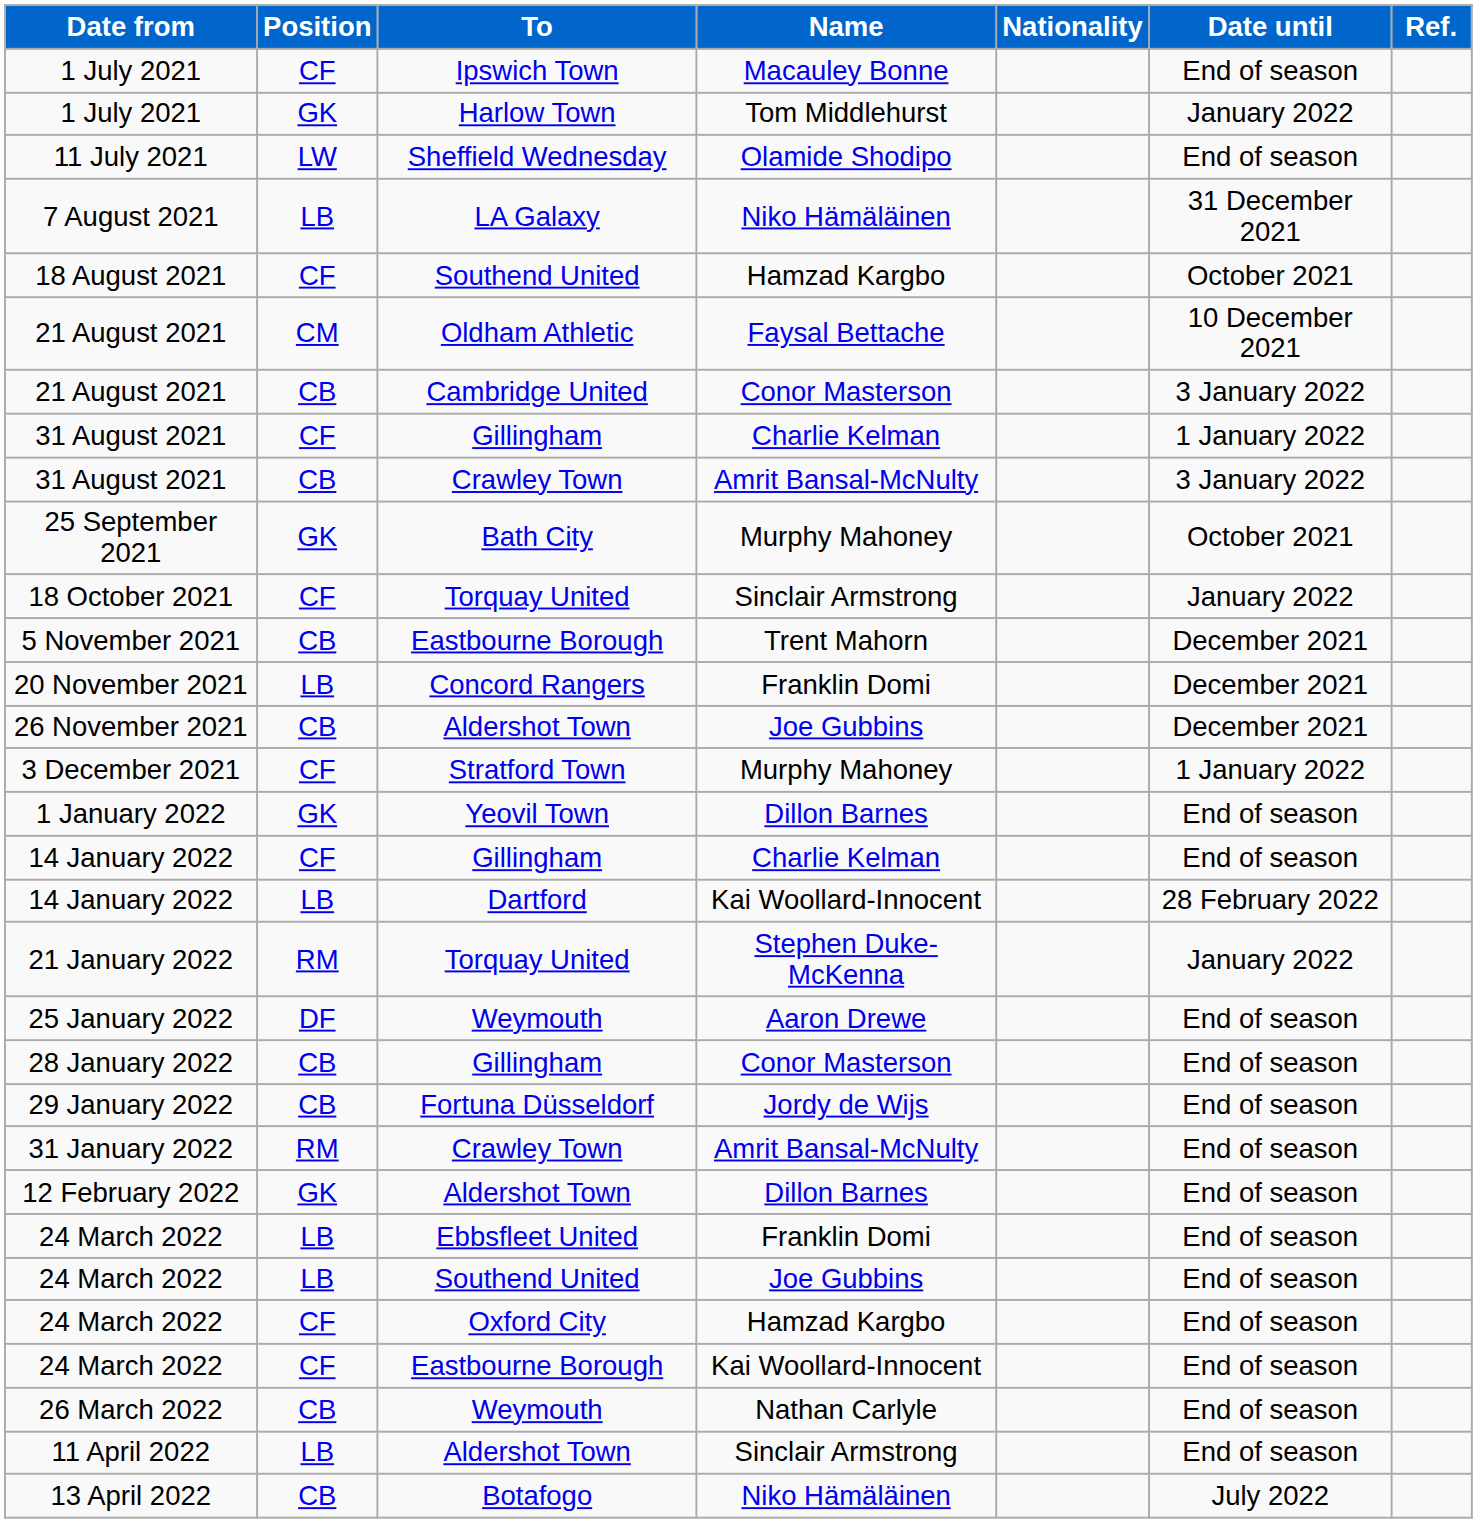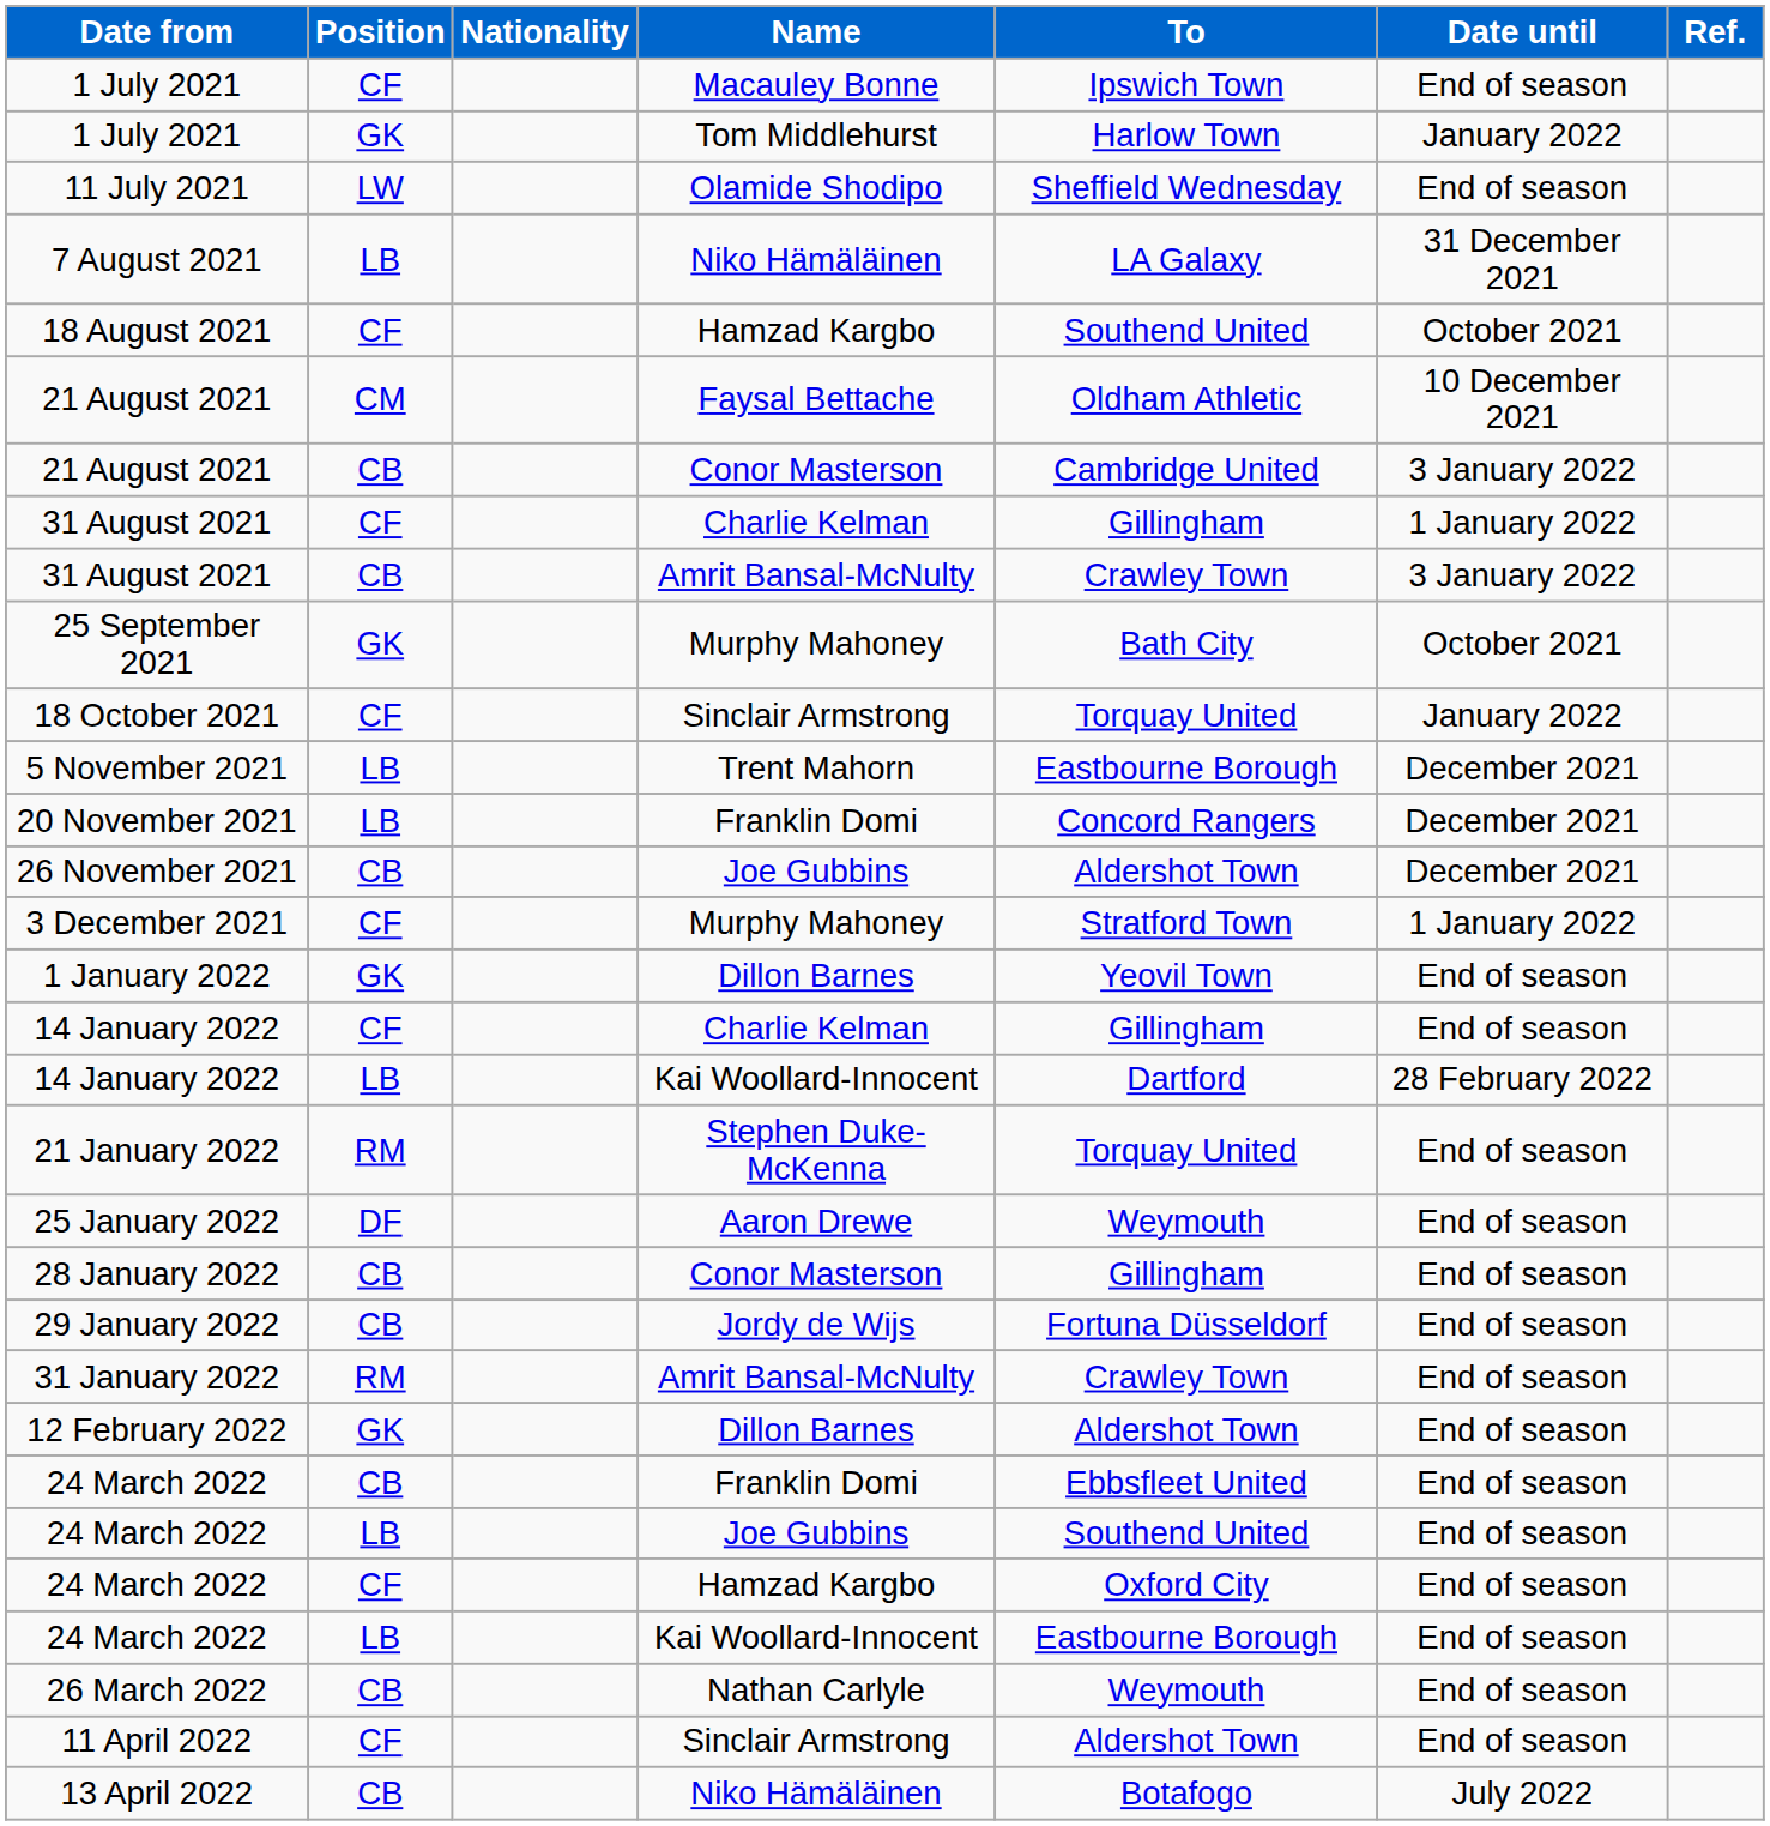 <table class="wikitable" style="text-align:center; font-size:90%; ">
 <tr>
 <th style="background:#0066CC; color:#FFFFFF; width:125px;">Date from</th>
 <th style="background:#0066CC; color:#FFFFFF; width:50px;">Position</th>
+<th style="background:#0066CC; color:#FFFFFF; width:50px;">Nationality</th>
+<th style="background:#0066CC; color:#FFFFFF; width:150px;">Name</th>
 <th style="background:#0066CC; color:#FFFFFF; width:160px;">To</th>
-<th style="background:#0066CC; color:#FFFFFF; width:150px;">Name</th>
-<th style="background:#0066CC; color:#FFFFFF; width:50px;">Nationality</th>
 <th style="background:#0066CC; color:#FFFFFF; width:120px;">Date until</th>
 <th style="background:#0066CC; color:#FFFFFF; width:35px;">Ref.</th>
 </tr>
 <tr>
 <td>1 July 2021</td>
 <td><a href='#'>CF</a></td>
+<td></td>
+<td><a href='#'>Macauley Bonne</a></td>
 <td> <a href='#'>Ipswich Town</a></td>
-<td><a href='#'>Macauley Bonne</a></td>
-<td></td>
 <td>End of season</td>
 <td></td>
 </tr>
 <tr>
 <td>1 July 2021</td>
 <td><a href='#'>GK</a></td>
+<td></td>
+<td>Tom Middlehurst</td>
 <td> <a href='#'>Harlow Town</a></td>
-<td>Tom Middlehurst</td>
-<td></td>
 <td>January 2022</td>
 <td></td>
 </tr>
 <tr>
 <td>11 July 2021</td>
 <td><a href='#'>LW</a></td>
+<td></td>
+<td><a href='#'>Olamide Shodipo</a></td>
 <td> <a href='#'>Sheffield Wednesday</a></td>
-<td><a href='#'>Olamide Shodipo</a></td>
-<td></td>
 <td>End of season</td>
 <td></td>
 </tr>
 <tr>
 <td>7 August 2021</td>
 <td><a href='#'>LB</a></td>
+<td></td>
+<td><a href='#'>Niko Hämäläinen</a></td>
 <td> <a href='#'>LA Galaxy</a></td>
-<td><a href='#'>Niko Hämäläinen</a></td>
-<td></td>
 <td>31 December 2021</td>
 <td></td>
 </tr>
 <tr>
 <td>18 August 2021</td>
 <td><a href='#'>CF</a></td>
+<td></td>
+<td>Hamzad Kargbo</td>
 <td> <a href='#'>Southend United</a></td>
-<td>Hamzad Kargbo</td>
-<td></td>
 <td>October 2021</td>
 <td></td>
 </tr>
 <tr>
 <td>21 August 2021</td>
 <td><a href='#'>CM</a></td>
+<td></td>
+<td><a href='#'>Faysal Bettache</a></td>
 <td> <a href='#'>Oldham Athletic</a></td>
-<td><a href='#'>Faysal Bettache</a></td>
-<td></td>
 <td>10 December 2021</td>
 <td></td>
 </tr>
 <tr>
 <td>21 August 2021</td>
 <td><a href='#'>CB</a></td>
+<td></td>
+<td><a href='#'>Conor Masterson</a></td>
 <td> <a href='#'>Cambridge United</a></td>
-<td><a href='#'>Conor Masterson</a></td>
-<td></td>
 <td>3 January 2022</td>
 <td></td>
 </tr>
 <tr>
 <td>31 August 2021</td>
 <td><a href='#'>CF</a></td>
+<td></td>
+<td><a href='#'>Charlie Kelman</a></td>
 <td> <a href='#'>Gillingham</a></td>
-<td><a href='#'>Charlie Kelman</a></td>
-<td></td>
 <td>1 January 2022</td>
 <td></td>
 </tr>
 <tr>
 <td>31 August 2021</td>
 <td><a href='#'>CB</a></td>
+<td></td>
+<td><a href='#'>Amrit Bansal-McNulty</a></td>
 <td> <a href='#'>Crawley Town</a></td>
-<td><a href='#'>Amrit Bansal-McNulty</a></td>
-<td></td>
 <td>3 January 2022</td>
 <td></td>
 </tr>
 <tr>
 <td>25 September 2021</td>
 <td><a href='#'>GK</a></td>
+<td></td>
+<td>Murphy Mahoney</td>
 <td> <a href='#'>Bath City</a></td>
-<td>Murphy Mahoney</td>
-<td></td>
 <td>October 2021</td>
 <td></td>
 </tr>
 <tr>
 <td>18 October 2021</td>
 <td><a href='#'>CF</a></td>
+<td></td>
+<td>Sinclair Armstrong</td>
 <td> <a href='#'>Torquay United</a></td>
-<td>Sinclair Armstrong</td>
-<td></td>
 <td>January 2022</td>
 <td></td>
 </tr>
 <tr>
 <td>5 November 2021</td>
-<td><a href='#'>CB</a></td>
+<td><a href='#'>LB</a></td>
+<td></td>
+<td>Trent Mahorn</td>
 <td> <a href='#'>Eastbourne Borough</a></td>
-<td>Trent Mahorn</td>
-<td></td>
 <td>December 2021</td>
 <td></td>
 </tr>
 <tr>
 <td>20 November 2021</td>
 <td><a href='#'>LB</a></td>
+<td></td>
+<td>Franklin Domi</td>
 <td> <a href='#'>Concord Rangers</a></td>
-<td>Franklin Domi</td>
-<td></td>
 <td>December 2021</td>
 <td></td>
 </tr>
 <tr>
 <td>26 November 2021</td>
 <td><a href='#'>CB</a></td>
+<td></td>
+<td><a href='#'>Joe Gubbins</a></td>
 <td> <a href='#'>Aldershot Town</a></td>
-<td><a href='#'>Joe Gubbins</a></td>
-<td></td>
 <td>December 2021</td>
 <td></td>
 </tr>
 <tr>
 <td>3 December 2021</td>
 <td><a href='#'>CF</a></td>
+<td></td>
+<td>Murphy Mahoney</td>
 <td> <a href='#'>Stratford Town</a></td>
-<td>Murphy Mahoney</td>
-<td></td>
 <td>1 January 2022</td>
 <td></td>
 </tr>
 <tr>
 <td>1 January 2022</td>
 <td><a href='#'>GK</a></td>
+<td></td>
+<td><a href='#'>Dillon Barnes</a></td>
 <td> <a href='#'>Yeovil Town</a></td>
-<td><a href='#'>Dillon Barnes</a></td>
-<td></td>
 <td>End of season</td>
 <td></td>
 </tr>
 <tr>
 <td>14 January 2022</td>
 <td><a href='#'>CF</a></td>
+<td></td>
+<td><a href='#'>Charlie Kelman</a></td>
 <td> <a href='#'>Gillingham</a></td>
-<td><a href='#'>Charlie Kelman</a></td>
-<td></td>
 <td>End of season</td>
 <td></td>
 </tr>
 <tr>
 <td>14 January 2022</td>
 <td><a href='#'>LB</a></td>
+<td></td>
+<td>Kai Woollard-Innocent</td>
 <td> <a href='#'>Dartford</a></td>
-<td>Kai Woollard-Innocent</td>
-<td></td>
 <td>28 February 2022</td>
 <td></td>
 </tr>
 <tr>
 <td>21 January 2022</td>
 <td><a href='#'>RM</a></td>
+<td></td>
+<td><a href='#'>Stephen Duke-McKenna</a></td>
 <td> <a href='#'>Torquay United</a></td>
-<td><a href='#'>Stephen Duke-McKenna</a></td>
-<td></td>
-<td>January 2022</td>
+<td>End of season</td>
 <td></td>
 </tr>
 <tr>
 <td>25 January 2022</td>
 <td><a href='#'>DF</a></td>
+<td></td>
+<td><a href='#'>Aaron Drewe</a></td>
 <td> <a href='#'>Weymouth</a></td>
-<td><a href='#'>Aaron Drewe</a></td>
-<td></td>
 <td>End of season</td>
 <td></td>
 </tr>
 <tr>
 <td>28 January 2022</td>
 <td><a href='#'>CB</a></td>
+<td></td>
+<td><a href='#'>Conor Masterson</a></td>
 <td> <a href='#'>Gillingham</a></td>
-<td><a href='#'>Conor Masterson</a></td>
-<td></td>
 <td>End of season</td>
 <td></td>
 </tr>
 <tr>
 <td>29 January 2022</td>
 <td><a href='#'>CB</a></td>
+<td></td>
+<td><a href='#'>Jordy de Wijs</a></td>
 <td> <a href='#'>Fortuna Düsseldorf</a></td>
-<td><a href='#'>Jordy de Wijs</a></td>
-<td></td>
 <td>End of season</td>
 <td></td>
 </tr>
 <tr>
 <td>31 January 2022</td>
 <td><a href='#'>RM</a></td>
+<td></td>
+<td><a href='#'>Amrit Bansal-McNulty</a></td>
 <td> <a href='#'>Crawley Town</a></td>
-<td><a href='#'>Amrit Bansal-McNulty</a></td>
-<td></td>
 <td>End of season</td>
 <td></td>
 </tr>
 <tr>
 <td>12 February 2022</td>
 <td><a href='#'>GK</a></td>
+<td></td>
+<td><a href='#'>Dillon Barnes</a></td>
 <td> <a href='#'>Aldershot Town</a></td>
-<td><a href='#'>Dillon Barnes</a></td>
+<td>End of season</td>
 <td></td>
+</tr>
+<tr>
+<td>24 March 2022</td>
+<td><a href='#'>CB</a></td>
+<td></td>
+<td>Franklin Domi</td>
+<td> <a href='#'>Ebbsfleet United</a></td>
 <td>End of season</td>
 <td></td>
 </tr>
 <tr>
 <td>24 March 2022</td>
 <td><a href='#'>LB</a></td>
-<td> <a href='#'>Ebbsfleet United</a></td>
-<td>Franklin Domi</td>
 <td></td>
+<td><a href='#'>Joe Gubbins</a></td>
+<td> <a href='#'>Southend United</a></td>
+<td>End of season</td>
+<td></td>
+</tr>
+<tr>
+<td>24 March 2022</td>
+<td><a href='#'>CF</a></td>
+<td></td>
+<td>Hamzad Kargbo</td>
+<td> <a href='#'>Oxford City</a></td>
 <td>End of season</td>
 <td></td>
 </tr>
 <tr>
 <td>24 March 2022</td>
 <td><a href='#'>LB</a></td>
-<td> <a href='#'>Southend United</a></td>
-<td><a href='#'>Joe Gubbins</a></td>
 <td></td>
-<td>End of season</td>
-<td></td>
-</tr>
-<tr>
-<td>24 March 2022</td>
-<td><a href='#'>CF</a></td>
-<td> <a href='#'>Oxford City</a></td>
-<td>Hamzad Kargbo</td>
-<td></td>
-<td>End of season</td>
-<td></td>
-</tr>
-<tr>
-<td>24 March 2022</td>
-<td><a href='#'>CF</a></td>
+<td>Kai Woollard-Innocent</td>
 <td> <a href='#'>Eastbourne Borough</a></td>
-<td>Kai Woollard-Innocent</td>
-<td></td>
 <td>End of season</td>
 <td></td>
 </tr>
 <tr>
 <td>26 March 2022</td>
 <td><a href='#'>CB</a></td>
+<td></td>
+<td>Nathan Carlyle</td>
 <td> <a href='#'>Weymouth</a></td>
-<td>Nathan Carlyle</td>
-<td></td>
 <td>End of season</td>
 <td></td>
 </tr>
 <tr>
 <td>11 April 2022</td>
-<td><a href='#'>LB</a></td>
+<td><a href='#'>CF</a></td>
+<td></td>
+<td>Sinclair Armstrong</td>
 <td> <a href='#'>Aldershot Town</a></td>
-<td>Sinclair Armstrong</td>
-<td></td>
 <td>End of season</td>
 <td></td>
 </tr>
 <tr>
 <td>13 April 2022</td>
 <td><a href='#'>CB</a></td>
+<td></td>
+<td><a href='#'>Niko Hämäläinen</a></td>
 <td> <a href='#'>Botafogo</a></td>
-<td><a href='#'>Niko Hämäläinen</a></td>
-<td></td>
 <td>July 2022</td>
 <td></td>
 </tr>
 </table>
